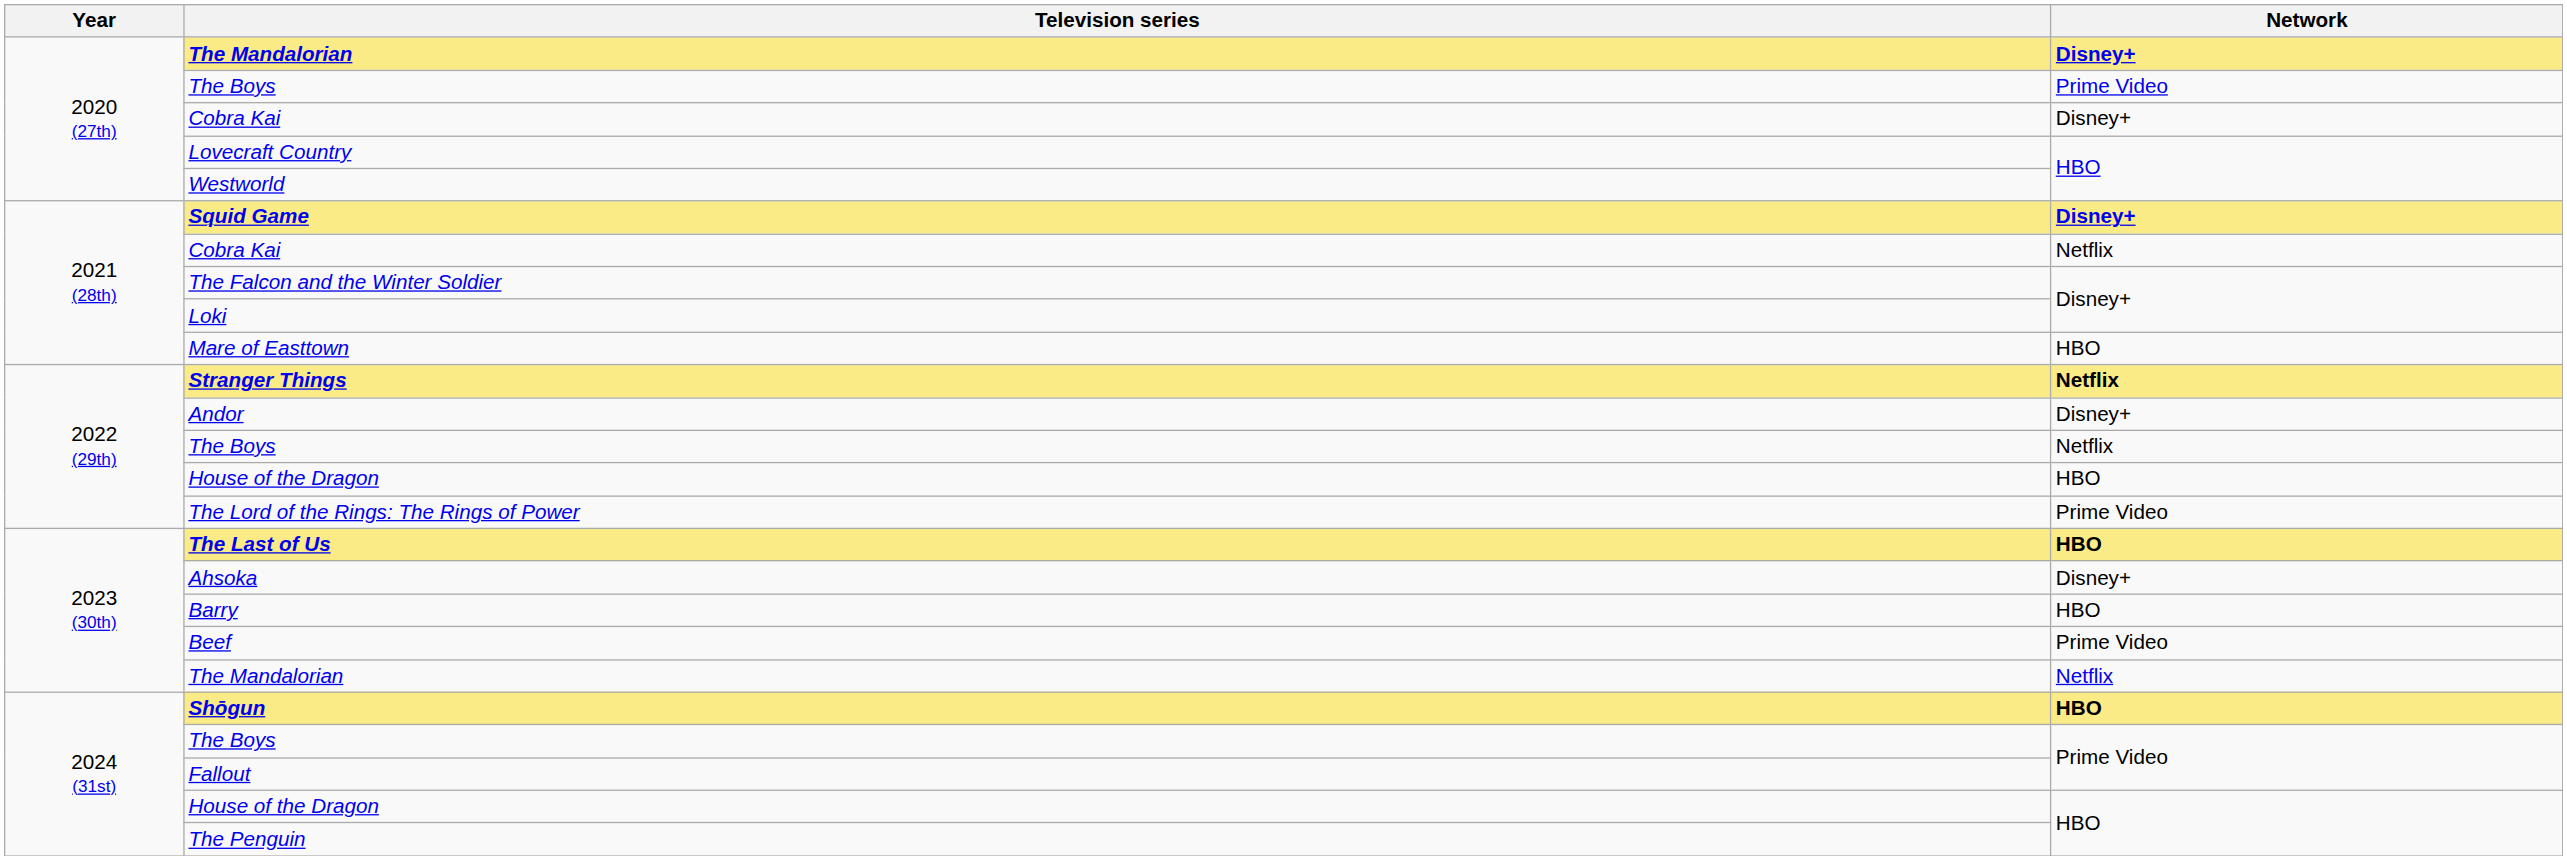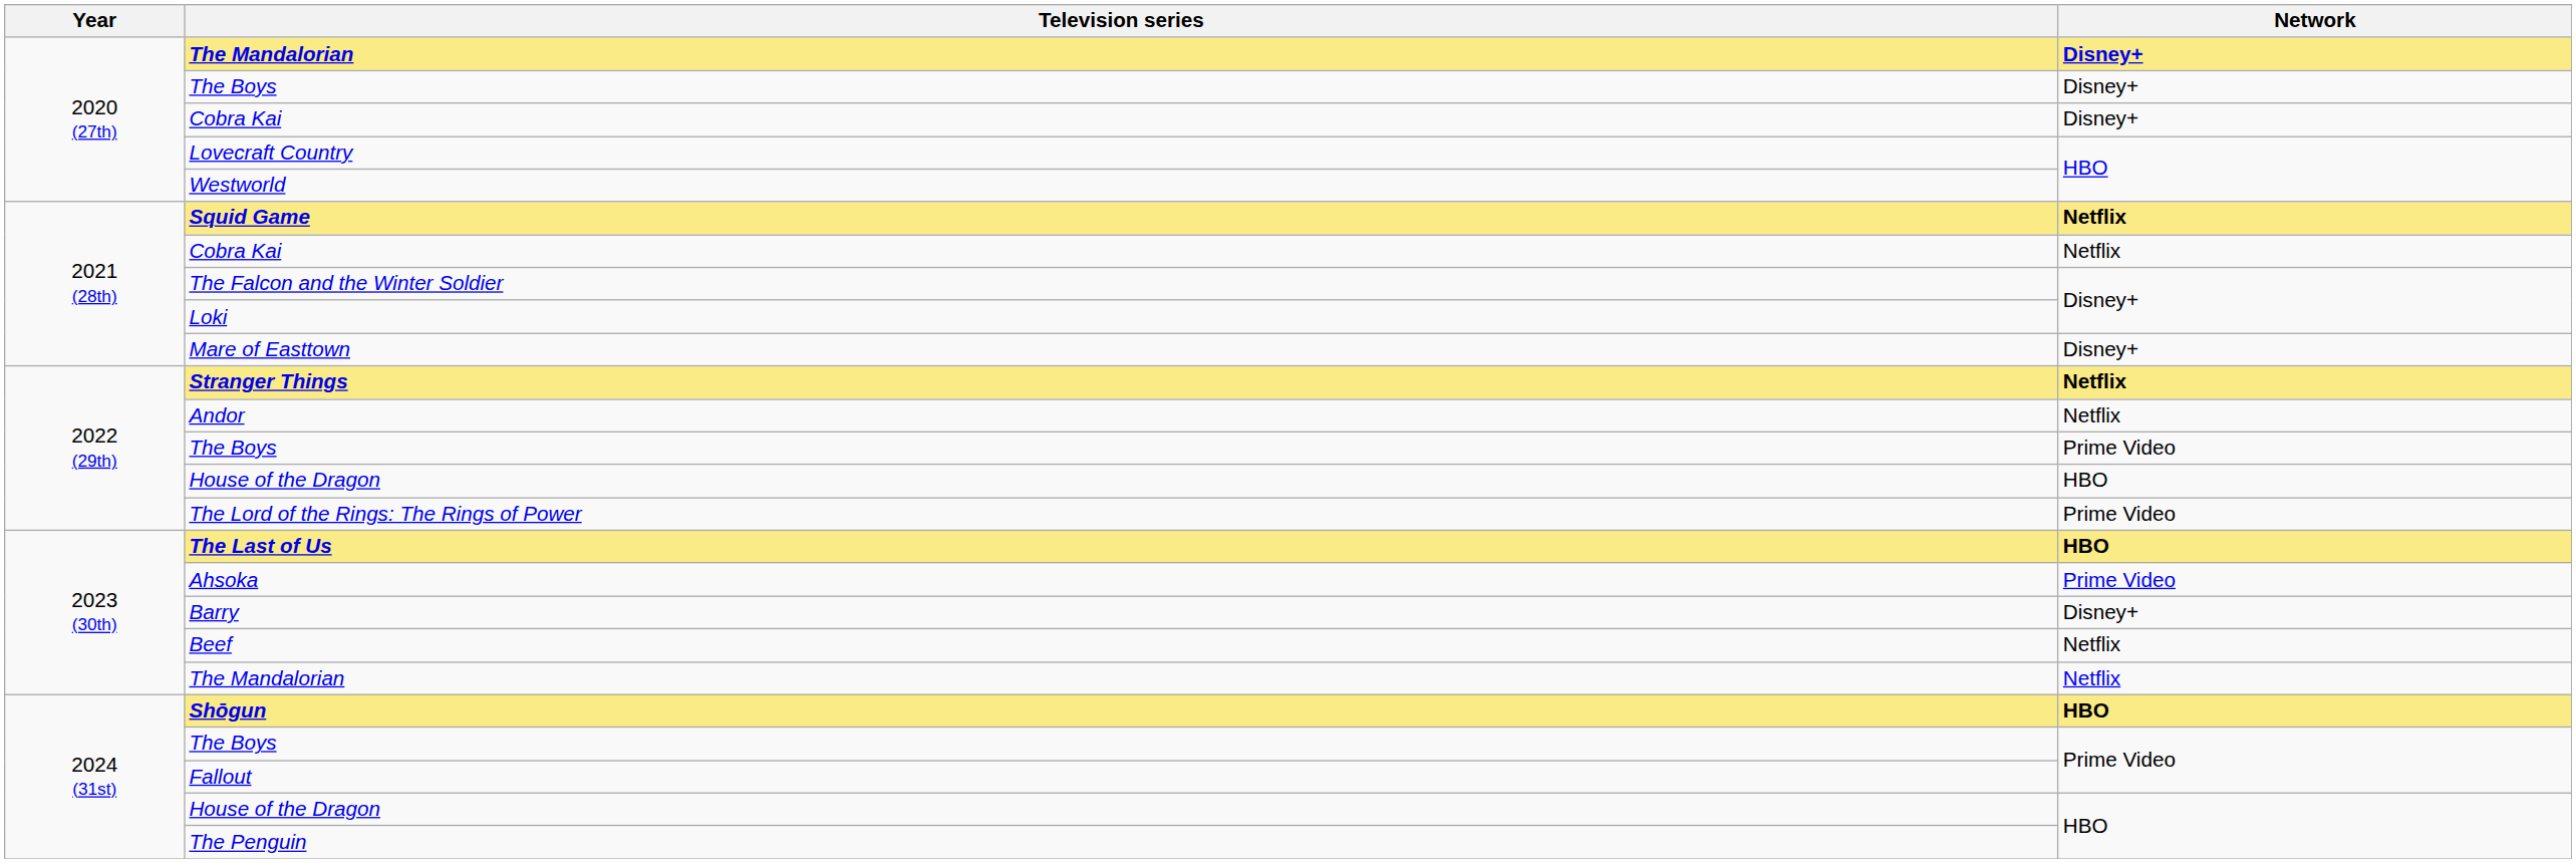 <table class="wikitable" width="100%" cellpadding="5">
 <tr>
 <th width="7%">Year</th>
 <th width="73%">Television series</th>
 <th width="20%">Network</th>
 </tr>
 <tr>
 <td rowspan="5" align="center">2020<br><small><a href='#'>(27th)</a> </small></td>
 <td style="background:#FAEB86;"><strong><em><a href='#'>The Mandalorian</a></em></strong></td>
 <td style="background:#FAEB86;"><strong><a href='#'>Disney+</a></strong></td>
 </tr>
 <tr>
 <td><em><a href='#'>The Boys</a></em></td>
-<td><a href='#'>Prime Video</a></td>
+<td>Disney+</td>
 </tr>
 <tr>
 <td><em><a href='#'>Cobra Kai</a></em></td>
 <td>Disney+</td>
 </tr>
 <tr>
 <td><em><a href='#'>Lovecraft Country</a></em></td>
 <td rowspan="2"><a href='#'>HBO</a></td>
 </tr>
 <tr>
 <td><em><a href='#'>Westworld</a></em></td>
 </tr>
 <tr>
 <td rowspan="5" align="center">2021<br><small><a href='#'>(28th)</a> </small></td>
 <td style="background:#FAEB86;"><strong><em><a href='#'>Squid Game</a></em></strong></td>
-<td style="background:#FAEB86;"><strong><a href='#'>Disney+</a></strong></td>
+<td style="background:#FAEB86;"><strong>Netflix</strong></td>
 </tr>
 <tr>
 <td><em><a href='#'>Cobra Kai</a></em></td>
 <td>Netflix</td>
 </tr>
 <tr>
 <td><em><a href='#'>The Falcon and the Winter Soldier</a></em></td>
 <td rowspan="2">Disney+</td>
 </tr>
 <tr>
 <td><em><a href='#'>Loki</a></em></td>
 </tr>
 <tr>
 <td><em><a href='#'>Mare of Easttown</a></em></td>
-<td>HBO</td>
+<td>Disney+</td>
 </tr>
 <tr>
 <td rowspan="5" align="center">2022<br><small><a href='#'>(29th)</a> </small></td>
 <td style="background:#FAEB86;"><strong><em><a href='#'>Stranger Things</a></em></strong></td>
 <td style="background:#FAEB86;"><strong>Netflix</strong></td>
 </tr>
 <tr>
 <td><em><a href='#'>Andor</a></em></td>
-<td>Disney+</td>
+<td>Netflix</td>
 </tr>
 <tr>
 <td><em><a href='#'>The Boys</a></em></td>
-<td>Netflix</td>
+<td>Prime Video</td>
 </tr>
 <tr>
 <td><em><a href='#'>House of the Dragon</a></em></td>
 <td>HBO</td>
 </tr>
 <tr>
 <td><em><a href='#'>The Lord of the Rings: The Rings of Power</a></em></td>
 <td>Prime Video</td>
 </tr>
 <tr>
 <td rowspan="5" align="center">2023<br><small><a href='#'>(30th)</a> </small></td>
 <td style="background:#FAEB86;"><strong><em><a href='#'>The Last of Us</a></em></strong></td>
 <td style="background:#FAEB86;"><strong>HBO</strong></td>
 </tr>
 <tr>
 <td><em><a href='#'>Ahsoka</a></em></td>
+<td><a href='#'>Prime Video</a></td>
+</tr>
+<tr>
+<td><em><a href='#'>Barry</a></em></td>
 <td>Disney+</td>
 </tr>
 <tr>
-<td><em><a href='#'>Barry</a></em></td>
-<td>HBO</td>
-</tr>
-<tr>
 <td><em><a href='#'>Beef</a></em></td>
-<td>Prime Video</td>
+<td>Netflix</td>
 </tr>
 <tr>
 <td><em><a href='#'>The Mandalorian</a></em></td>
 <td><a href='#'>Netflix</a></td>
 </tr>
 <tr>
 <td rowspan="5" align="center">2024<br><small><a href='#'>(31st)</a> </small></td>
 <td style="background:#FAEB86;"><strong><em><a href='#'>Shōgun</a></em></strong></td>
 <td style="background:#FAEB86;"><strong>HBO</strong></td>
 </tr>
 <tr>
 <td><em><a href='#'>The Boys</a></em></td>
 <td rowspan="2">Prime Video</td>
 </tr>
 <tr>
 <td><em><a href='#'>Fallout</a></em></td>
 </tr>
 <tr>
 <td><em><a href='#'>House of the Dragon</a></em></td>
 <td rowspan="2">HBO</td>
 </tr>
 <tr>
 <td><em><a href='#'>The Penguin</a></em></td>
 </tr>
 </table>
